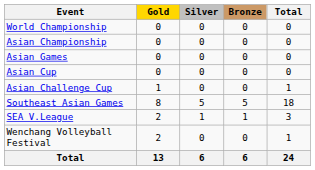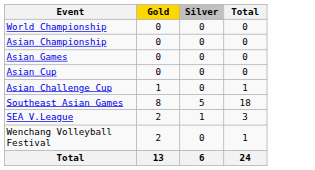 <table class="wikitable sortable" style="text-align:center;">
 <tr>
 <th width=180>Event</th>
 <th scope="col" style="background:gold; width:55px;">Gold</th>
 <th scope="col" style="background:silver; width:55px;">Silver</th>
-<th scope="col" style="background:#cc9966; width:55px;">Bronze</th>
 <th width=55>Total</th>
 </tr>
 <tr>
 <td align=left><a href='#'>World Championship</a></td>
-<td>0</td>
 <td>0</td>
 <td>0</td>
 <td>0</td>
 </tr>
 <tr>
 <td align=left><a href='#'>Asian Championship</a></td>
 <td>0</td>
 <td>0</td>
 <td>0</td>
-<td>0</td>
 </tr>
 <tr>
 <td align=left><a href='#'>Asian Games</a></td>
-<td>0</td>
 <td>0</td>
 <td>0</td>
 <td>0</td>
 </tr>
 <tr>
 <td align=left><a href='#'>Asian Cup</a></td>
 <td>0</td>
 <td>0</td>
 <td>0</td>
-<td>0</td>
 </tr>
 <tr>
 <td align=left><a href='#'>Asian Challenge Cup</a></td>
 <td>1</td>
-<td>0</td>
 <td>0</td>
 <td>1</td>
 </tr>
 <tr>
 <td align=left><a href='#'>Southeast Asian Games </a></td>
 <td>8</td>
 <td>5</td>
-<td>5</td>
 <td>18</td>
 </tr>
 <tr>
 <td align=left><a href='#'>SEA V.League</a></td>
 <td>2</td>
-<td>1</td>
 <td>1</td>
 <td>3</td>
 </tr>
 <tr>
 <td align=left>Wenchang Volleyball Festival</td>
 <td>2</td>
 <td>0</td>
-<td>0</td>
 <td>1</td>
 </tr>
 <tr>
 <th>Total</th>
 <th>13</th>
 <th>6</th>
-<th>6</th>
 <th>24</th>
 </tr>
 </table>
